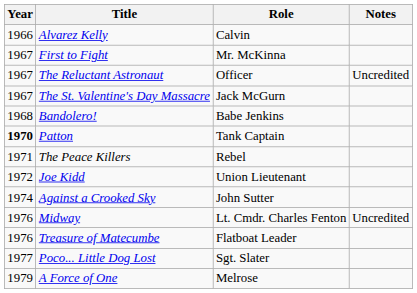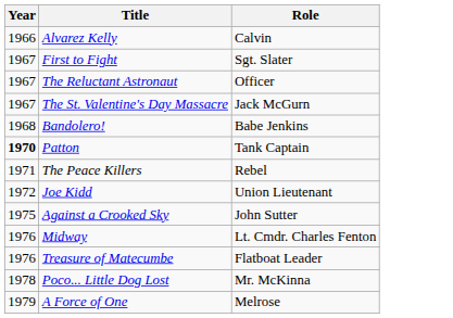 <table class="wikitable">
 <tr>
 <th>Year</th>
 <th>Title</th>
 <th>Role</th>
-<th>Notes</th>
 </tr>
 <tr>
 <td>1966</td>
 <td><em><a href='#'>Alvarez Kelly</a></em></td>
 <td>Calvin</td>
-<td></td>
 </tr>
 <tr>
 <td>1967</td>
 <td><em><a href='#'>First to Fight</a></em></td>
-<td>Mr. McKinna</td>
-<td></td>
+<td>Sgt. Slater</td>
 </tr>
 <tr>
 <td>1967</td>
 <td><em><a href='#'>The Reluctant Astronaut</a></em></td>
 <td>Officer</td>
-<td>Uncredited</td>
 </tr>
 <tr>
 <td>1967</td>
 <td><em><a href='#'>The St. Valentine's Day Massacre</a></em></td>
 <td>Jack McGurn</td>
-<td></td>
 </tr>
 <tr>
 <td>1968</td>
 <td><em><a href='#'>Bandolero!</a></em></td>
 <td>Babe Jenkins</td>
-<td></td>
 </tr>
 <tr>
 <td><strong>1970</strong></td>
 <td><em><a href='#'>Patton</a></em></td>
 <td>Tank Captain</td>
-<td></td>
 </tr>
 <tr>
 <td>1971</td>
 <td><em>The Peace Killers</em></td>
 <td>Rebel</td>
-<td></td>
 </tr>
 <tr>
 <td>1972</td>
 <td><em><a href='#'>Joe Kidd</a></em></td>
 <td>Union Lieutenant</td>
-<td></td>
 </tr>
 <tr>
-<td>1974</td>
+<td>1975</td>
 <td><em><a href='#'>Against a Crooked Sky</a></em></td>
 <td>John Sutter</td>
-<td></td>
 </tr>
 <tr>
 <td>1976</td>
 <td><em><a href='#'>Midway</a></em></td>
 <td>Lt. Cmdr. Charles Fenton</td>
-<td>Uncredited</td>
 </tr>
 <tr>
 <td>1976</td>
 <td><em><a href='#'>Treasure of Matecumbe</a></em></td>
 <td>Flatboat Leader</td>
-<td></td>
 </tr>
 <tr>
-<td>1977</td>
+<td>1978</td>
 <td><em><a href='#'>Poco... Little Dog Lost</a></em></td>
-<td>Sgt. Slater</td>
-<td></td>
+<td>Mr. McKinna</td>
 </tr>
 <tr>
 <td>1979</td>
 <td><em><a href='#'>A Force of One</a></em></td>
 <td>Melrose</td>
-<td></td>
 </tr>
 </table>
